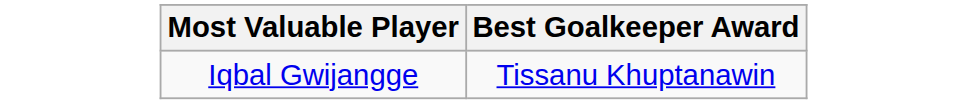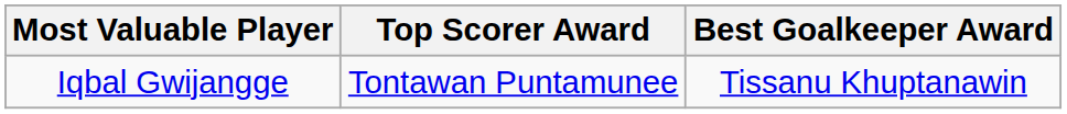 <table class="wikitable" style="text-align:center; margin:auto;">
 <tr>
 <th>Most Valuable Player</th>
+<th>Top Scorer Award</th>
 <th>Best Goalkeeper Award</th>
 </tr>
 <tr>
 <td> <a href='#'>Iqbal Gwijangge</a></td>
+<td> <a href='#'>Tontawan Puntamunee</a></td>
 <td> <a href='#'>Tissanu Khuptanawin</a></td>
 </tr>
 </table>
